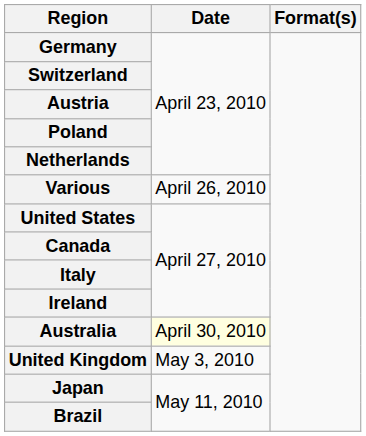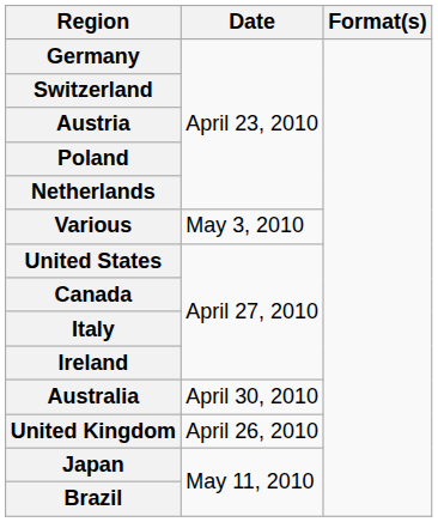 <table class="wikitable plainrowheaders">
 <tr>
 <th scope="col">Region</th>
 <th scope="col">Date</th>
 <th scope="col">Format(s)</th>
 </tr>
 <tr>
 <th scope="row">Germany</th>
 <td rowspan=5>April 23, 2010</td>
 <td rowspan=14></td>
 </tr>
 <tr>
 <th scope="row">Switzerland</th>
 </tr>
 <tr>
 <th scope="row">Austria</th>
 </tr>
 <tr>
 <th scope="row">Poland</th>
 </tr>
 <tr>
 <th scope="row">Netherlands</th>
 </tr>
 <tr>
 <th scope="row">Various</th>
-<td>April 26, 2010</td>
+<td>May 3, 2010</td>
 </tr>
 <tr>
 <th scope="row">United States</th>
 <td rowspan="4">April 27, 2010</td>
 </tr>
 <tr>
 <th scope="row">Canada</th>
 </tr>
 <tr>
 <th scope="row">Italy</th>
 </tr>
 <tr>
 <th scope="row">Ireland</th>
 </tr>
 <tr>
 <th scope="row">Australia</th>
-<td style="background: lightyellow;">April 30, 2010</td>
+<td>April 30, 2010</td>
 </tr>
 <tr>
 <th scope="row">United Kingdom</th>
-<td>May 3, 2010</td>
+<td>April 26, 2010</td>
 </tr>
 <tr>
 <th scope="row">Japan</th>
 <td rowspan="2">May 11, 2010</td>
 </tr>
 <tr>
 <th scope="row">Brazil</th>
 </tr>
 </table>
